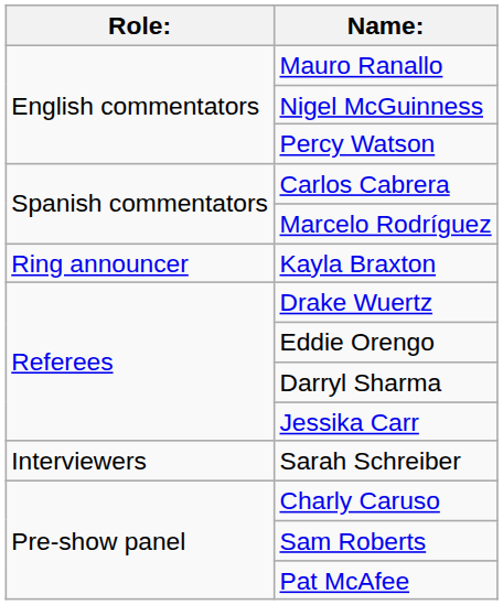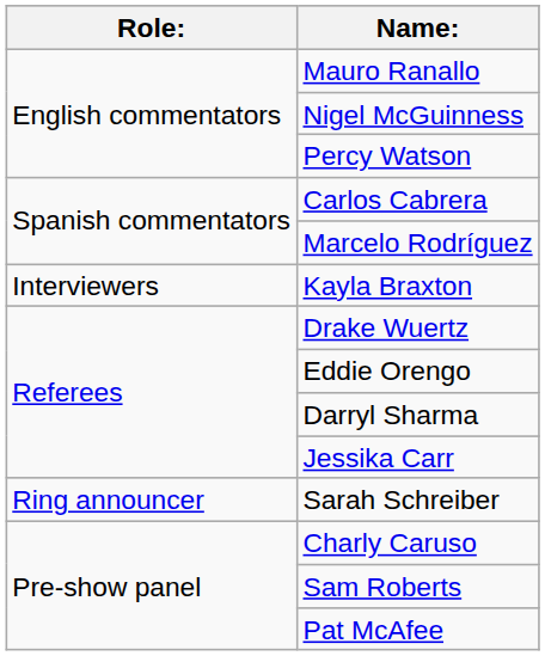 <table class=wikitable style="font-size:90%; margin: 0.5em 0 0.5em 1em; float: right; clear: right;">
 <tr>
 <th>Role:</th>
 <th>Name:</th>
 </tr>
 <tr>
 <td rowspan=3>English commentators</td>
 <td><a href='#'>Mauro Ranallo</a></td>
 </tr>
 <tr>
 <td><a href='#'>Nigel McGuinness</a></td>
 </tr>
 <tr>
 <td><a href='#'>Percy Watson</a></td>
 </tr>
 <tr>
 <td rowspan=2>Spanish commentators</td>
 <td><a href='#'>Carlos Cabrera</a></td>
 </tr>
 <tr>
 <td><a href='#'>Marcelo Rodríguez</a></td>
 </tr>
 <tr>
-<td rowspan=1><a href='#'>Ring announcer</a></td>
+<td rowspan=1>Interviewers</td>
 <td><a href='#'>Kayla Braxton</a></td>
 </tr>
 <tr>
 <td rowspan=4><a href='#'>Referees</a></td>
 <td><a href='#'>Drake Wuertz</a></td>
 </tr>
 <tr>
 <td>Eddie Orengo</td>
 </tr>
 <tr>
 <td>Darryl Sharma</td>
 </tr>
 <tr>
 <td><a href='#'>Jessika Carr</a></td>
 </tr>
 <tr>
-<td rowspan=1>Interviewers</td>
+<td rowspan=1><a href='#'>Ring announcer</a></td>
 <td>Sarah Schreiber</td>
 </tr>
 <tr>
 <td rowspan=3>Pre-show panel</td>
 <td><a href='#'>Charly Caruso</a></td>
 </tr>
 <tr>
 <td><a href='#'>Sam Roberts</a></td>
 </tr>
 <tr>
 <td><a href='#'>Pat McAfee</a></td>
 </tr>
 </table>
